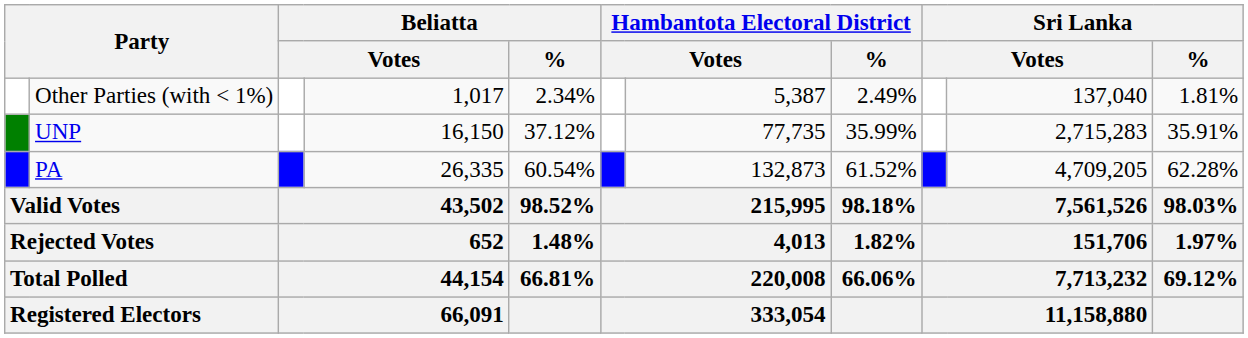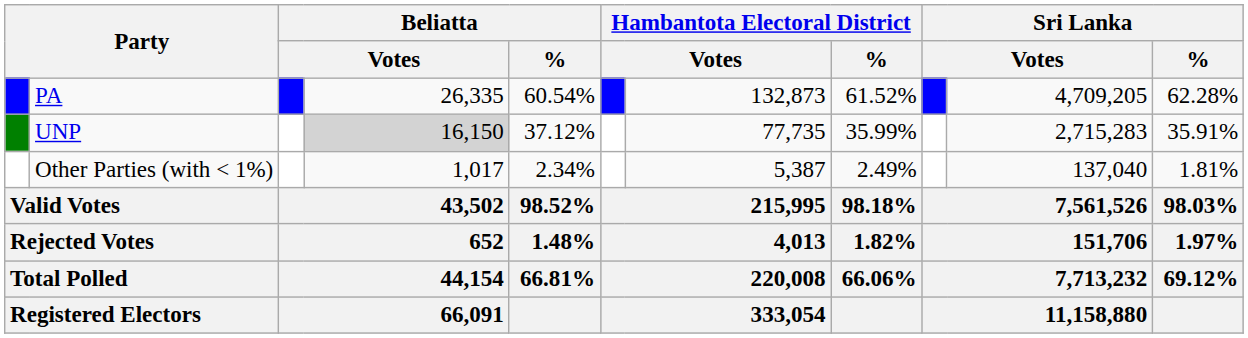 <table class="wikitable">
 <tr>
 <th colspan="2" width="144px"rowspan="2">Party</th>
 <th colspan="3" width="216px">Beliatta</th>
 <th colspan="3" width="216px"><a href='#'>Hambantota Electoral District</a></th>
 <th colspan="3" width="216px">Sri Lanka</th>
 </tr>
 <tr>
 <th colspan="2" width="144px">Votes</th>
 <th>%</th>
 <th colspan="2" width="144px">Votes</th>
 <th>%</th>
 <th colspan="2" width="144px">Votes</th>
 <th>%</th>
 </tr>
 <tr>
+<td style="background-color:blue;" width="10px"></td>
+<td style="text-align:left;"><a href='#'>PA</a></td>
+<td style="background-color:blue;" width="10px"></td>
+<td style="text-align:right;">26,335</td>
+<td style="text-align:right;">60.54%</td>
+<td style="background-color:blue;" width="10px"></td>
+<td style="text-align:right;">132,873</td>
+<td style="text-align:right;">61.52%</td>
+<td style="background-color:blue;" width="10px"></td>
+<td style="text-align:right;">4,709,205</td>
+<td style="text-align:right;">62.28%</td>
+</tr>
+<tr>
+<td style="background-color:green;" width="10px"></td>
+<td style="text-align:left;"><a href='#'>UNP</a></td>
+<td style="background-color:white;" width="10px"></td>
+<td style="background: lightgrey; text-align:right;">16,150</td>
+<td style="text-align:right;">37.12%</td>
+<td style="background-color:white;" width="10px"></td>
+<td style="text-align:right;">77,735</td>
+<td style="text-align:right;">35.99%</td>
+<td style="background-color:white;" width="10px"></td>
+<td style="text-align:right;">2,715,283</td>
+<td style="text-align:right;">35.91%</td>
+</tr>
+<tr>
 <td style="background-color:white;" width="10px"></td>
 <td style="text-align:left;">Other Parties (with < 1%)</td>
 <td style="background-color:white;" width="10px"></td>
 <td style="text-align:right;">1,017</td>
 <td style="text-align:right;">2.34%</td>
 <td style="background-color:white;" width="10px"></td>
 <td style="text-align:right;">5,387</td>
 <td style="text-align:right;">2.49%</td>
 <td style="background-color:white;" width="10px"></td>
 <td style="text-align:right;">137,040</td>
 <td style="text-align:right;">1.81%</td>
-</tr>
-<tr>
-<td style="background-color:green;" width="10px"></td>
-<td style="text-align:left;"><a href='#'>UNP</a></td>
-<td style="background-color:white;" width="10px"></td>
-<td style="text-align:right;">16,150</td>
-<td style="text-align:right;">37.12%</td>
-<td style="background-color:white;" width="10px"></td>
-<td style="text-align:right;">77,735</td>
-<td style="text-align:right;">35.99%</td>
-<td style="background-color:white;" width="10px"></td>
-<td style="text-align:right;">2,715,283</td>
-<td style="text-align:right;">35.91%</td>
-</tr>
-<tr>
-<td style="background-color:blue;" width="10px"></td>
-<td style="text-align:left;"><a href='#'>PA</a></td>
-<td style="background-color:blue;" width="10px"></td>
-<td style="text-align:right;">26,335</td>
-<td style="text-align:right;">60.54%</td>
-<td style="background-color:blue;" width="10px"></td>
-<td style="text-align:right;">132,873</td>
-<td style="text-align:right;">61.52%</td>
-<td style="background-color:blue;" width="10px"></td>
-<td style="text-align:right;">4,709,205</td>
-<td style="text-align:right;">62.28%</td>
 </tr>
 <tr>
 <th colspan="2" width="144px"style="text-align:left;">Valid Votes</th>
 <th style="text-align:right;"colspan="2" width="144px">43,502</th>
 <th style="text-align:right;">98.52%</th>
 <th style="text-align:right;"colspan="2" width="144px">215,995</th>
 <th style="text-align:right;">98.18%</th>
 <th style="text-align:right;"colspan="2" width="144px">7,561,526</th>
 <th style="text-align:right;">98.03%</th>
 </tr>
 <tr>
 <th colspan="2" width="144px"style="text-align:left;">Rejected Votes</th>
 <th style="text-align:right;"colspan="2" width="144px">652</th>
 <th style="text-align:right;">1.48%</th>
 <th style="text-align:right;"colspan="2" width="144px">4,013</th>
 <th style="text-align:right;">1.82%</th>
 <th style="text-align:right;"colspan="2" width="144px">151,706</th>
 <th style="text-align:right;">1.97%</th>
 </tr>
 <tr>
 <th colspan="2" width="144px"style="text-align:left;">Total Polled</th>
 <th style="text-align:right;"colspan="2" width="144px">44,154</th>
 <th style="text-align:right;">66.81%</th>
 <th style="text-align:right;"colspan="2" width="144px">220,008</th>
 <th style="text-align:right;">66.06%</th>
 <th style="text-align:right;"colspan="2" width="144px">7,713,232</th>
 <th style="text-align:right;">69.12%</th>
 </tr>
 <tr>
 <th colspan="2" width="144px"style="text-align:left;">Registered Electors</th>
 <th style="text-align:right;"colspan="2" width="144px">66,091</th>
 <th></th>
 <th style="text-align:right;"colspan="2" width="144px">333,054</th>
 <th></th>
 <th style="text-align:right;"colspan="2" width="144px">11,158,880</th>
 <th></th>
 </tr>
 </table>
